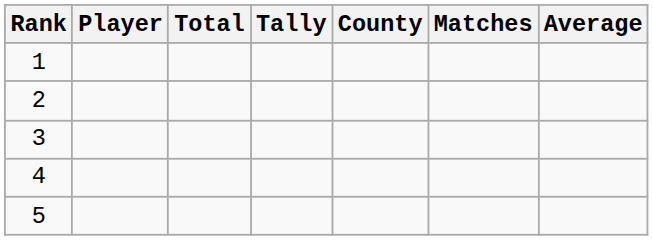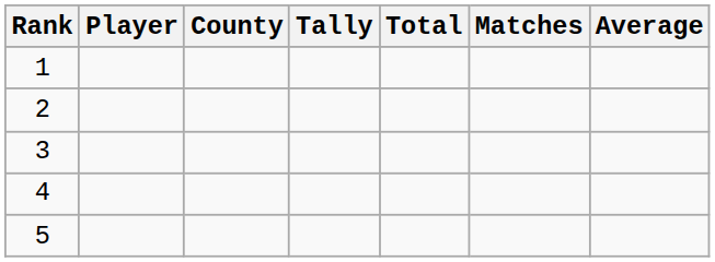 <table class="wikitable">
 <tr>
 <th>Rank</th>
 <th>Player</th>
+<th>County</th>
+<th>Tally</th>
 <th>Total</th>
-<th>Tally</th>
-<th>County</th>
 <th>Matches</th>
 <th>Average</th>
 </tr>
 <tr>
 <td rowspan="1" style="text-align:center;">1</td>
 <td></td>
+<td></td>
 <td align="center"></td>
 <td align="center"></td>
-<td></td>
 <td align="center"></td>
 <td align="center"></td>
 </tr>
 <tr>
 <td rowspan="1" style="text-align:center;">2</td>
 <td></td>
+<td></td>
 <td align="center"></td>
 <td align="center"></td>
-<td></td>
 <td align="center"></td>
 <td align="center"></td>
 </tr>
 <tr>
 <td rowspan="1" style="text-align:center;">3</td>
 <td></td>
+<td></td>
 <td align="center"></td>
 <td align="center"></td>
-<td></td>
 <td align="center"></td>
 <td align="center"></td>
 </tr>
 <tr>
 <td rowspan="1" style="text-align:center;">4</td>
 <td></td>
+<td></td>
 <td align="center"></td>
 <td align="center"></td>
-<td></td>
 <td align="center"></td>
 <td align="center"></td>
 </tr>
 <tr>
 <td rowspan="1" style="text-align:center;">5</td>
 <td></td>
+<td></td>
 <td align="center"></td>
 <td align="center"></td>
-<td></td>
 <td align="center"></td>
 <td align="center"></td>
 </tr>
 </table>
